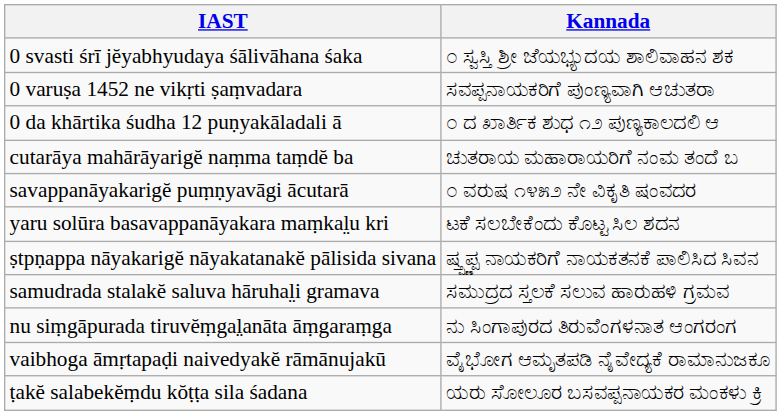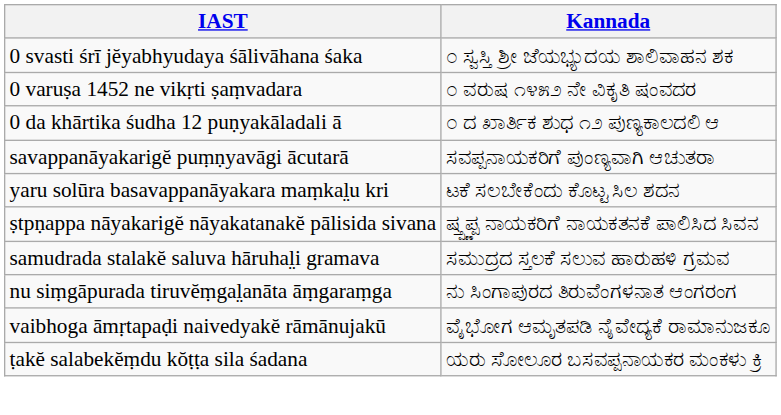 <table class="wikitable">
 <tr>
 <th><a href='#'>IAST</a></th>
 <th><strong><a href='#'>Kannada</a></strong></th>
 </tr>
 <tr>
 <td>0 svasti śrī jĕyabhyudaya śālivāhana śaka</td>
 <td>೦ ಸ್ವಸ್ತಿ ಶ್ರೀ ಜೆಯಭ್ಯುದಯ ಶಾಲಿವಾಹನ ಶಕ</td>
 </tr>
 <tr>
 <td>0 varuṣa 1452 ne vikṛti ṣaṃvadara</td>
-<td>ಸವಪ್ಪನಾಯಕರಿಗೆ ಪುಂಣ್ಯವಾಗಿ ಆಚುತರಾ</td>
+<td>೦ ವರುಷ ೧೪೫೨ ನೇ ವಿಕೃತಿ ಷಂವದರ</td>
 </tr>
 <tr>
 <td>0 da khārtika śudha 12 puṇyakāladali ā</td>
 <td>೦ ದ ಖಾರ್ತಿಕ ಶುಧ ೧೨ ಪುಣ್ಯಕಾಲದಲಿ ಆ</td>
 </tr>
 <tr>
-<td>cutarāya mahārāyarigĕ naṃma taṃdĕ ba</td>
-<td>ಚುತರಾಯ ಮಹಾರಾಯರಿಗೆ ನಂಮ ತಂದೆ ಬ</td>
-</tr>
-<tr>
 <td>savappanāyakarigĕ puṃṇyavāgi ācutarā</td>
-<td>೦ ವರುಷ ೧೪೫೨ ನೇ ವಿಕೃತಿ ಷಂವದರ</td>
+<td>ಸವಪ್ಪನಾಯಕರಿಗೆ ಪುಂಣ್ಯವಾಗಿ ಆಚುತರಾ</td>
 </tr>
 <tr>
 <td>yaru solūra basavappanāyakara maṃkal̤u kri</td>
 <td>ಟಕೆ ಸಲಬೇಕೆಂದು ಕೊಟ್ಟ ಸಿಲ ಶದನ</td>
 </tr>
 <tr>
 <td>ṣtpṇappa nāyakarigĕ nāyakatanakĕ pālisida sivana</td>
 <td>ಷ್ತ್ಪ್ಣಪ್ಪ ನಾಯಕರಿಗೆ ನಾಯಕತನಕೆ ಪಾಲಿಸಿದ ಸಿವನ</td>
 </tr>
 <tr>
 <td>samudrada stalakĕ saluva hāruhal̤i gramava</td>
 <td>ಸಮುದ್ರದ ಸ್ತಲಕೆ ಸಲುವ ಹಾರುಹಳಿ ಗ್ರಮವ</td>
 </tr>
 <tr>
 <td>nu siṃgāpurada tiruvĕṃgal̤anāta āṃgaraṃga</td>
 <td>ನು ಸಿಂಗಾಪುರದ ತಿರುವೆಂಗಳನಾತ ಆಂಗರಂಗ</td>
 </tr>
 <tr>
 <td>vaibhoga āmṛtapaḍi naivedyakĕ rāmānujakū</td>
 <td>ವೈಭೋಗ ಆಮೃತಪಡಿ ನೈವೇದ್ಯಕೆ ರಾಮಾನುಜಕೂ</td>
 </tr>
 <tr>
 <td>ṭakĕ salabekĕṃdu kŏṭṭa sila śadana</td>
 <td>ಯರು ಸೋಲೂರ ಬಸವಪ್ಪನಾಯಕರ ಮಂಕಳು ಕ್ರಿ</td>
 </tr>
 </table>
